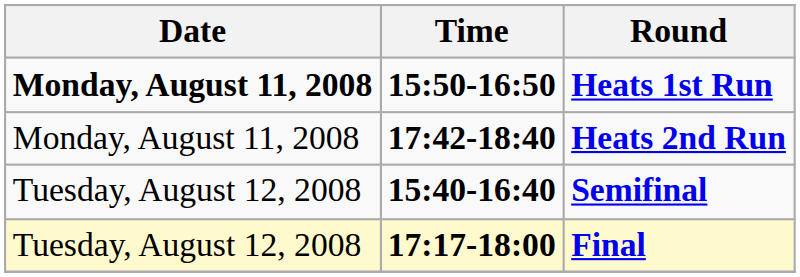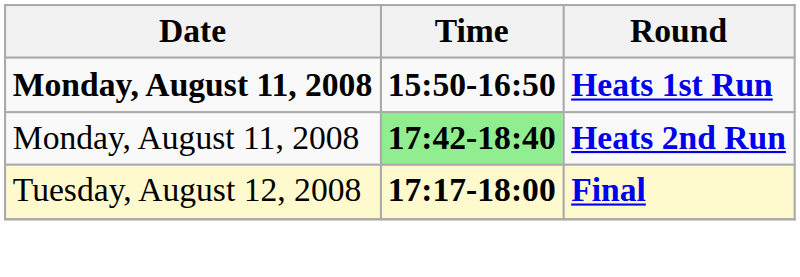 <table class="wikitable">
 <tr>
 <th>Date</th>
 <th>Time</th>
 <th>Round</th>
 </tr>
 <tr>
 <td><strong>Monday, August 11, 2008</strong></td>
 <td><strong>15:50-16:50</strong></td>
 <td><strong><a href='#'>Heats 1st Run</a></strong></td>
 </tr>
 <tr>
 <td>Monday, August 11, 2008</td>
-<td><strong>17:42-18:40</strong></td>
+<td style="background: lightgreen;"><strong>17:42-18:40</strong></td>
 <td><strong><a href='#'>Heats 2nd Run</a></strong></td>
-</tr>
-<tr>
-<td>Tuesday, August 12, 2008</td>
-<td><strong>15:40-16:40</strong></td>
-<td><strong><a href='#'>Semifinal</a></strong></td>
 </tr>
 <tr>
 <td style=background:lemonchiffon>Tuesday, August 12, 2008</td>
 <td style=background:lemonchiffon><strong>17:17-18:00</strong></td>
 <td style=background:lemonchiffon><strong><a href='#'>Final</a></strong></td>
 </tr>
 <tr>
 </tr>
 </table>
